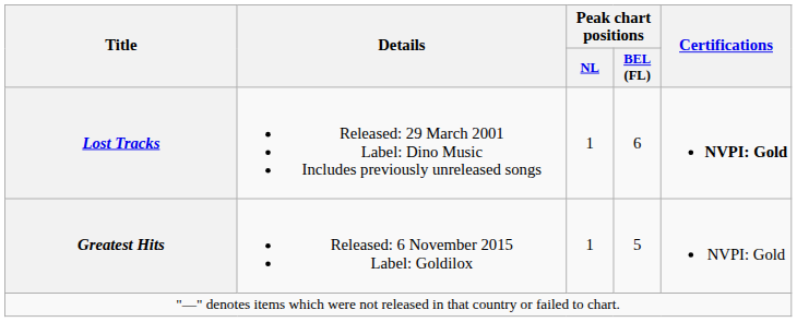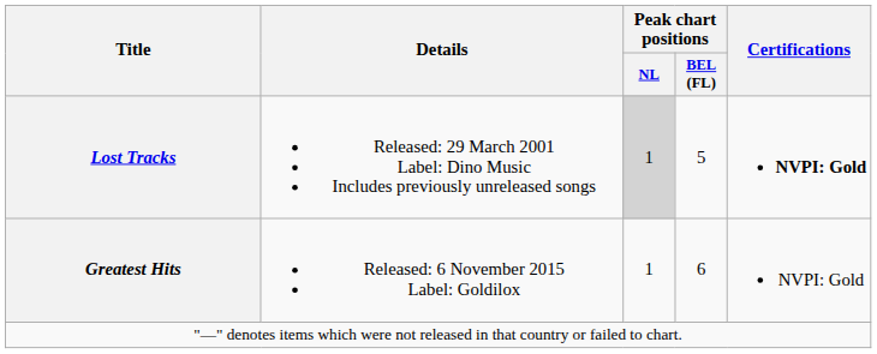 <table class="wikitable plainrowheaders" style="text-align:center;" border="1">
 <tr>
 <th scope="col" rowspan="2" style="width:14em;">Title</th>
 <th scope="col" rowspan="2" style="width:20em;">Details</th>
 <th scope="col" colspan="2">Peak chart positions</th>
 <th scope="col" rowspan="2"><a href='#'>Certifications</a></th>
 </tr>
 <tr>
 <th scope="col" style="width:3em;font-size:85%;"><a href='#'>NL</a><br></th>
 <th scope="col" style="width:3em;font-size:85%;"><a href='#'>BEL</a><br>(FL)<br></th>
 </tr>
 <tr>
 <th scope="row"><em><a href='#'>Lost Tracks</a></em></th>
 <td><br><ul><li>Released: 29 March 2001</li><li>Label: Dino Music</li><li>Includes previously unreleased songs</li></ul></td>
-<td>1</td>
-<td>6</td>
+<td style="background: lightgrey;">1</td>
+<td>5</td>
 <td><strong><br><ul><li>NVPI: Gold</li></ul></strong></td>
 </tr>
 <tr>
 <th scope="row"><em>Greatest Hits</em></th>
 <td><br><ul><li>Released: 6 November 2015</li><li>Label: Goldilox</li></ul></td>
 <td>1</td>
-<td>5</td>
+<td>6</td>
 <td><br><ul><li>NVPI: Gold</li></ul></td>
 </tr>
 <tr>
 <td colspan="14" style="font-size:90%">"—" denotes items which were not released in that country or failed to chart.</td>
 </tr>
 </table>
